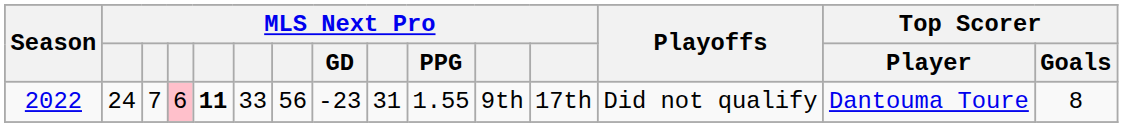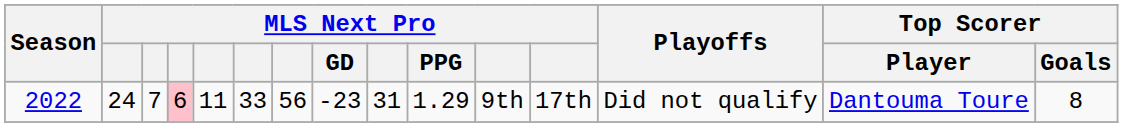 <table class="wikitable" style="text-align: center">
 <tr>
 <th rowspan="2" scope="col">Season</th>
 <th colspan="11" class="unable"><a href='#'>MLS Next Pro</a></th>
 <th rowspan="2" scope="col" class="unable"><strong>Playoffs</strong></th>
 <th colspan="3" scope="col" class="unable">Top Scorer</th>
 </tr>
 <tr>
 <th></th>
 <th></th>
 <th></th>
 <th></th>
 <th></th>
 <th></th>
 <th>GD</th>
 <th></th>
 <th>PPG</th>
 <th></th>
 <th></th>
 <th class="unable">Player</th>
 <th class="unable">Goals</th>
 </tr>
 <tr>
 <td><a href='#'>2022</a></td>
 <td>24</td>
 <td>7</td>
 <td style="background: pink;">6</td>
-<td><strong>11</strong></td>
+<td>11</td>
 <td>33</td>
 <td>56</td>
 <td>-23</td>
 <td>31</td>
-<td>1.55</td>
+<td>1.29</td>
 <td>9th</td>
 <td>17th</td>
 <td>Did not qualify</td>
 <td> <a href='#'>Dantouma Toure</a></td>
 <td>8</td>
 </tr>
 </table>
